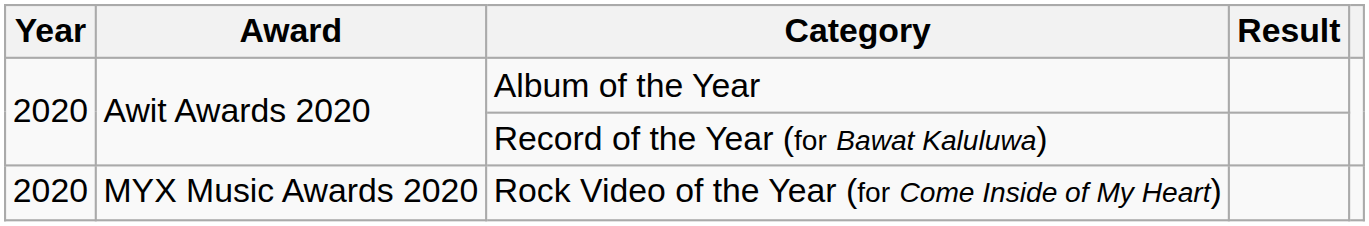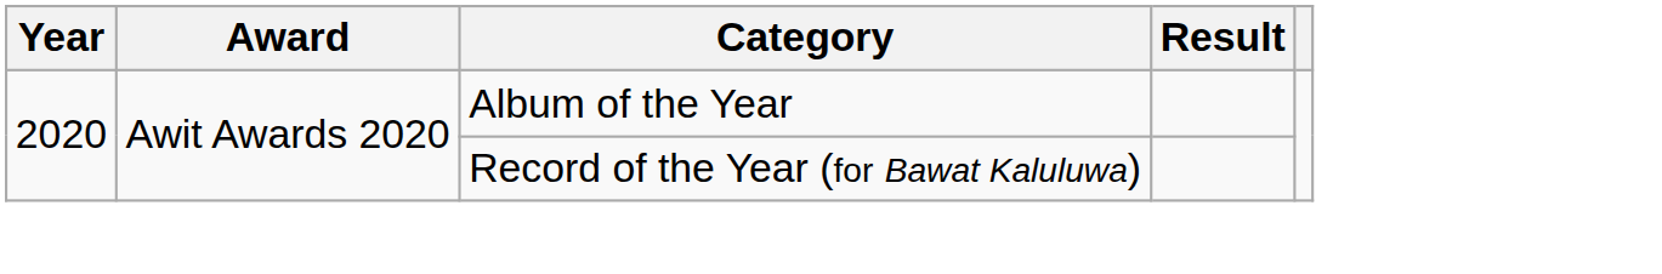 <table class="wikitable">
 <tr>
 <th>Year</th>
 <th>Award</th>
 <th>Category</th>
 <th>Result</th>
 <th></th>
 </tr>
 <tr>
 <td rowspan="2">2020</td>
 <td rowspan="2">Awit Awards 2020</td>
 <td>Album of the Year</td>
 <td></td>
 <td rowspan="2"></td>
 </tr>
 <tr>
 <td>Record of the Year (<small>for</small> <em><small>Bawat Kaluluwa</small></em>)</td>
 <td></td>
 </tr>
-<tr>
-<td>2020</td>
-<td>MYX Music Awards 2020</td>
-<td>Rock Video of the Year (<small>for</small> <em><small>Come Inside of My Heart</small></em>)</td>
-<td></td>
-<td></td>
-</tr>
 </table>
